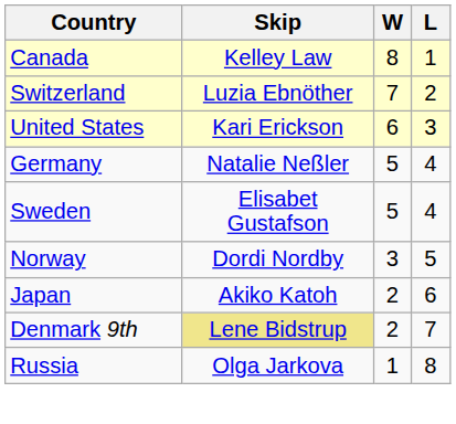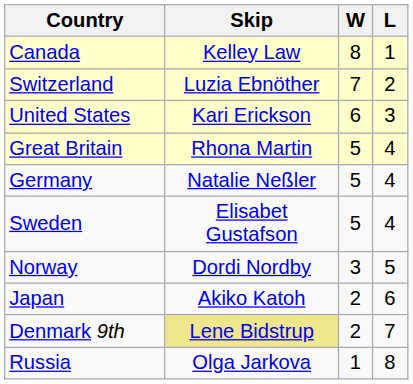 <table class="wikitable">
 <tr>
 <th bgcolor="#efefef" width="120">Country</th>
 <th bgcolor="#efefef" width="130">Skip</th>
 <th bgcolor="#efefef" width="20">W</th>
 <th bgcolor="#efefef" width="20">L</th>
 </tr>
 <tr align=center bgcolor="#ffffcc">
 <td align=left> <a href='#'>Canada</a></td>
 <td><a href='#'>Kelley Law</a></td>
 <td>8</td>
 <td>1</td>
 </tr>
 <tr align=center bgcolor="#ffffcc">
 <td align=left> <a href='#'>Switzerland</a></td>
 <td><a href='#'>Luzia Ebnöther</a></td>
 <td>7</td>
 <td>2</td>
 </tr>
 <tr align=center bgcolor="#ffffcc">
 <td align=left> <a href='#'>United States</a></td>
 <td><a href='#'>Kari Erickson</a></td>
 <td>6</td>
 <td>3</td>
+</tr>
+<tr align=center bgcolor="#ffffcc">
+<td align=left> <a href='#'>Great Britain</a></td>
+<td><a href='#'>Rhona Martin</a></td>
+<td>5</td>
+<td>4</td>
 </tr>
 <tr align=center>
 <td align=left> <a href='#'>Germany</a></td>
 <td><a href='#'>Natalie Neßler</a></td>
 <td>5</td>
 <td>4</td>
 </tr>
 <tr align=center>
 <td align=left> <a href='#'>Sweden</a></td>
 <td><a href='#'>Elisabet Gustafson</a></td>
 <td>5</td>
 <td>4</td>
 </tr>
 <tr align=center>
 <td align=left> <a href='#'>Norway</a></td>
 <td><a href='#'>Dordi Nordby</a></td>
 <td>3</td>
 <td>5</td>
 </tr>
 <tr align=center>
 <td align=left> <a href='#'>Japan</a></td>
 <td><a href='#'>Akiko Katoh</a></td>
 <td>2</td>
 <td>6</td>
 </tr>
 <tr align=center>
 <td align=left> <a href='#'>Denmark</a> <em>9th</em></td>
 <td style="background: khaki;"><a href='#'>Lene Bidstrup</a></td>
 <td>2</td>
 <td>7</td>
 </tr>
 <tr align=center>
 <td align=left> <a href='#'>Russia</a></td>
 <td><a href='#'>Olga Jarkova</a></td>
 <td>1</td>
 <td>8</td>
 </tr>
 </table>
